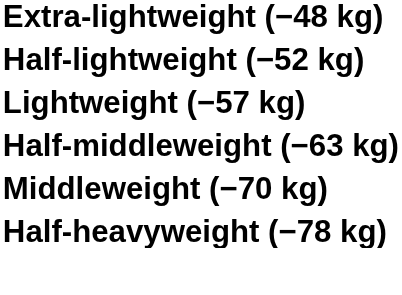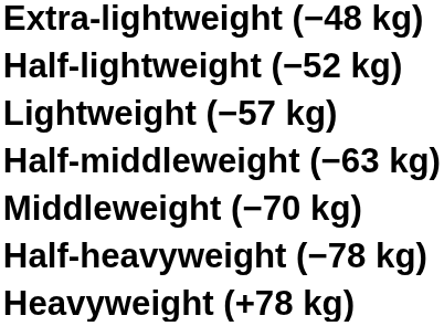 <table>
 <tr>
 <th style="text-align:left;">Extra-lightweight (−48 kg)</th>
 <td></td>
 <td></td>
 <td></td>
 </tr>
 <tr>
 <th rowspan=2 style="text-align:left;">Half-lightweight (−52 kg)</th>
 <td rowspan=2></td>
 <td rowspan=2></td>
 <td></td>
 </tr>
 <tr>
 <td></td>
 </tr>
 <tr>
 <th rowspan=2 style="text-align:left;">Lightweight (−57 kg)</th>
 <td rowspan=2></td>
 <td rowspan=2></td>
 <td></td>
 </tr>
 <tr>
 <td></td>
 </tr>
 <tr>
 <th rowspan=2 style="text-align:left;">Half-middleweight (−63 kg)</th>
 <td rowspan=2></td>
 <td rowspan=2></td>
 <td></td>
 </tr>
 <tr>
 <td></td>
 </tr>
 <tr>
 <th rowspan=2 style="text-align:left;">Middleweight (−70 kg)</th>
 <td rowspan=2></td>
 <td rowspan=2></td>
 <td></td>
 </tr>
 <tr>
 <td></td>
 </tr>
 <tr>
 <th rowspan=2 style="text-align:left;">Half-heavyweight (−78 kg)</th>
 <td rowspan=2></td>
 <td rowspan=2></td>
 <td></td>
 </tr>
 <tr>
 <td></td>
 </tr>
+<tr>
+<th style="text-align:left;">Heavyweight (+78 kg)</th>
+<td></td>
+<td></td>
+<td></td>
+</tr>
 </table>
